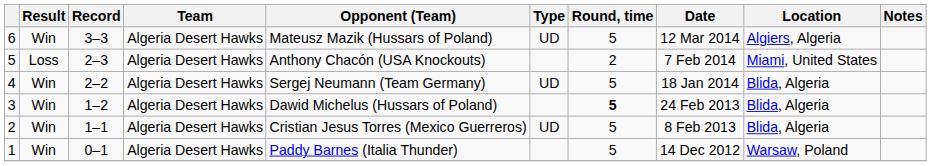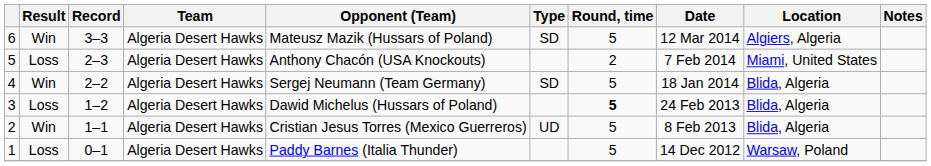 <table class="wikitable" style="text-align:center; font-size:95%">
 <tr>
 <th></th>
 <th>Result</th>
 <th>Record</th>
 <th>Team</th>
 <th>Opponent (Team)</th>
 <th>Type</th>
 <th>Round, time</th>
 <th>Date</th>
 <th>Location</th>
 <th>Notes</th>
 </tr>
 <tr>
 <td>6</td>
 <td>Win</td>
 <td>3–3</td>
 <td>Algeria Desert Hawks</td>
 <td align=left> Mateusz Mazik (Hussars of Poland)</td>
-<td>UD</td>
+<td>SD</td>
 <td>5</td>
 <td>12 Mar 2014</td>
 <td align=left> <a href='#'>Algiers</a>, Algeria</td>
 <td></td>
 </tr>
 <tr>
 <td>5</td>
 <td>Loss</td>
 <td>2–3</td>
 <td>Algeria Desert Hawks</td>
 <td align=left> Anthony Chacón (USA Knockouts)</td>
 <td></td>
 <td>2 </td>
 <td>7 Feb 2014</td>
 <td align=left> <a href='#'>Miami</a>, United States</td>
 <td></td>
 </tr>
 <tr>
 <td>4</td>
 <td>Win</td>
 <td>2–2</td>
 <td>Algeria Desert Hawks</td>
 <td align=left> Sergej Neumann (Team Germany)</td>
-<td>UD</td>
+<td>SD</td>
 <td>5</td>
 <td>18 Jan 2014</td>
 <td align=left> <a href='#'>Blida</a>, Algeria</td>
 <td></td>
 </tr>
 <tr>
 <td>3</td>
-<td>Win</td>
+<td>Loss</td>
 <td>1–2</td>
 <td>Algeria Desert Hawks</td>
 <td align=left> Dawid Michelus (Hussars of Poland)</td>
 <td></td>
 <td><strong>5</strong></td>
 <td>24 Feb 2013</td>
 <td align=left> <a href='#'>Blida</a>, Algeria</td>
 <td></td>
 </tr>
 <tr>
 <td>2</td>
 <td>Win</td>
 <td>1–1</td>
 <td>Algeria Desert Hawks</td>
 <td align=left> Cristian Jesus Torres (Mexico Guerreros)</td>
 <td>UD</td>
 <td>5</td>
 <td>8 Feb 2013</td>
 <td align=left> <a href='#'>Blida</a>, Algeria</td>
 <td></td>
 </tr>
 <tr>
 <td>1</td>
-<td>Win</td>
+<td>Loss</td>
 <td>0–1</td>
 <td>Algeria Desert Hawks</td>
 <td align=left> <a href='#'>Paddy Barnes</a> (Italia Thunder)</td>
 <td></td>
 <td>5</td>
 <td>14 Dec 2012</td>
 <td align=left> <a href='#'>Warsaw</a>, Poland</td>
 <td></td>
 </tr>
 <tr>
 </tr>
 </table>
